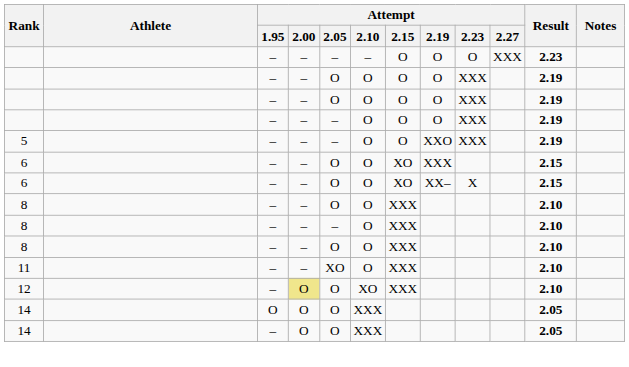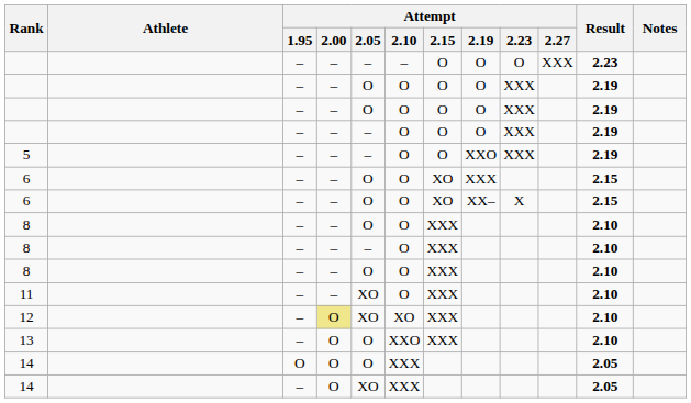 <table class="wikitable" style="text-align:center">
 <tr>
 <th rowspan=2 width=40>Rank</th>
 <th rowspan=2 width=250>Athlete</th>
 <th colspan=8>Attempt</th>
 <th rowspan=2 width=55>Result</th>
 <th rowspan=2 width=50>Notes</th>
 </tr>
 <tr>
 <th width=30>1.95</th>
 <th width=30>2.00</th>
 <th width=30>2.05</th>
 <th width=30>2.10</th>
 <th width=30>2.15</th>
 <th width=30>2.19</th>
 <th width=30>2.23</th>
 <th width=30>2.27</th>
 </tr>
 <tr>
 <td></td>
 <td align=left></td>
 <td>–</td>
 <td>–</td>
 <td>–</td>
 <td>–</td>
 <td>O</td>
 <td>O</td>
 <td>O</td>
 <td>XXX</td>
 <td><strong>2.23</strong></td>
 <td></td>
 </tr>
 <tr>
 <td></td>
 <td align=left></td>
 <td>–</td>
 <td>–</td>
 <td>O</td>
 <td>O</td>
 <td>O</td>
 <td>O</td>
 <td>XXX</td>
 <td></td>
 <td><strong>2.19</strong></td>
 <td></td>
 </tr>
 <tr>
 <td></td>
 <td align=left></td>
 <td>–</td>
 <td>–</td>
 <td>O</td>
 <td>O</td>
 <td>O</td>
 <td>O</td>
 <td>XXX</td>
 <td></td>
 <td><strong>2.19</strong></td>
 <td></td>
 </tr>
 <tr>
 <td></td>
 <td align=left></td>
 <td>–</td>
 <td>–</td>
 <td>–</td>
 <td>O</td>
 <td>O</td>
 <td>O</td>
 <td>XXX</td>
 <td></td>
 <td><strong>2.19</strong></td>
 <td></td>
 </tr>
 <tr>
 <td>5</td>
 <td align=left></td>
 <td>–</td>
 <td>–</td>
 <td>–</td>
 <td>O</td>
 <td>O</td>
 <td>XXO</td>
 <td>XXX</td>
 <td></td>
 <td><strong>2.19</strong></td>
 <td></td>
 </tr>
 <tr>
 <td>6</td>
 <td align=left></td>
 <td>–</td>
 <td>–</td>
 <td>O</td>
 <td>O</td>
 <td>XO</td>
 <td>XXX</td>
 <td></td>
 <td></td>
 <td><strong>2.15</strong></td>
 <td></td>
 </tr>
 <tr>
 <td>6</td>
 <td align=left></td>
 <td>–</td>
 <td>–</td>
 <td>O</td>
 <td>O</td>
 <td>XO</td>
 <td>XX–</td>
 <td>X</td>
 <td></td>
 <td><strong>2.15</strong></td>
 <td></td>
 </tr>
 <tr>
 <td>8</td>
 <td align=left></td>
 <td>–</td>
 <td>–</td>
 <td>O</td>
 <td>O</td>
 <td>XXX</td>
 <td></td>
 <td></td>
 <td></td>
 <td><strong>2.10</strong></td>
 <td></td>
 </tr>
 <tr>
 <td>8</td>
 <td align=left></td>
 <td>–</td>
 <td>–</td>
 <td>–</td>
 <td>O</td>
 <td>XXX</td>
 <td></td>
 <td></td>
 <td></td>
 <td><strong>2.10</strong></td>
 <td></td>
 </tr>
 <tr>
 <td>8</td>
 <td align=left></td>
 <td>–</td>
 <td>–</td>
 <td>O</td>
 <td>O</td>
 <td>XXX</td>
 <td></td>
 <td></td>
 <td></td>
 <td><strong>2.10</strong></td>
 <td></td>
 </tr>
 <tr>
 <td>11</td>
 <td align=left></td>
 <td>–</td>
 <td>–</td>
 <td>XO</td>
 <td>O</td>
 <td>XXX</td>
 <td></td>
 <td></td>
 <td></td>
 <td><strong>2.10</strong></td>
 <td></td>
 </tr>
 <tr>
 <td>12</td>
 <td align=left></td>
 <td>–</td>
 <td style="background: khaki;">O</td>
+<td>XO</td>
+<td>XO</td>
+<td>XXX</td>
+<td></td>
+<td></td>
+<td></td>
+<td><strong>2.10</strong></td>
+<td></td>
+</tr>
+<tr>
+<td>13</td>
+<td align=left></td>
+<td>–</td>
 <td>O</td>
-<td>XO</td>
+<td>O</td>
+<td>XXO</td>
 <td>XXX</td>
 <td></td>
 <td></td>
 <td></td>
 <td><strong>2.10</strong></td>
 <td></td>
 </tr>
 <tr>
 <td>14</td>
 <td align=left></td>
 <td>O</td>
 <td>O</td>
 <td>O</td>
 <td>XXX</td>
 <td></td>
 <td></td>
 <td></td>
 <td></td>
 <td><strong>2.05</strong></td>
 <td></td>
 </tr>
 <tr>
 <td>14</td>
 <td align=left></td>
 <td>–</td>
 <td>O</td>
-<td>O</td>
+<td>XO</td>
 <td>XXX</td>
 <td></td>
 <td></td>
 <td></td>
 <td></td>
 <td><strong>2.05</strong></td>
 <td></td>
 </tr>
 </table>
